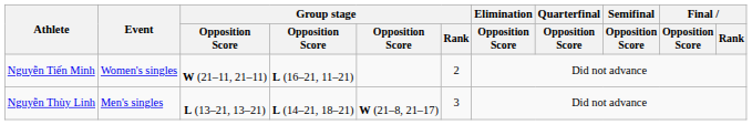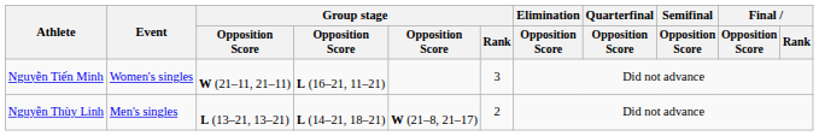 <table class="wikitable" style="font-size:90%">
 <tr>
 <th rowspan=2>Athlete</th>
 <th rowspan=2>Event</th>
 <th colspan=4>Group stage</th>
 <th>Elimination</th>
 <th>Quarterfinal</th>
 <th>Semifinal</th>
 <th colspan=2>Final / </th>
 </tr>
 <tr style="font-size:95%">
 <th>Opposition<br>Score</th>
 <th>Opposition<br>Score</th>
 <th>Opposition<br>Score</th>
 <th>Rank</th>
 <th>Opposition<br>Score</th>
 <th>Opposition<br>Score</th>
 <th>Opposition<br>Score</th>
 <th>Opposition<br>Score</th>
 <th>Rank</th>
 </tr>
 <tr align=center>
 <td align=left><a href='#'>Nguyễn Tiến Minh</a></td>
 <td align="left"><a href='#'>Women's singles</a></td>
 <td><br><strong>W</strong> (21–11, 21–11)</td>
 <td><br><strong>L</strong> (16–21, 11–21)</td>
 <td></td>
-<td>2</td>
+<td>3</td>
 <td colspan=5>Did not advance</td>
 </tr>
 <tr align=center>
 <td align=left><a href='#'>Nguyễn Thùy Linh</a></td>
 <td align="left"><a href='#'>Men's singles</a></td>
 <td><br><strong>L</strong> (13–21, 13–21)</td>
 <td><br><strong>L</strong> (14–21, 18–21)</td>
 <td><br><strong>W</strong> (21–8, 21–17)</td>
-<td>3</td>
+<td>2</td>
 <td colspan=5>Did not advance</td>
 </tr>
 </table>
